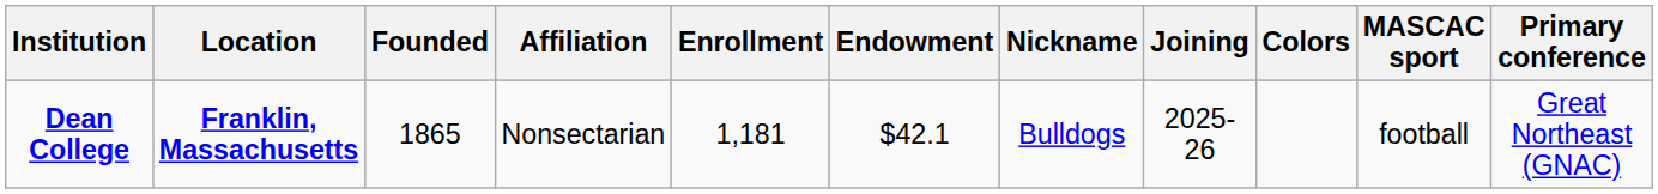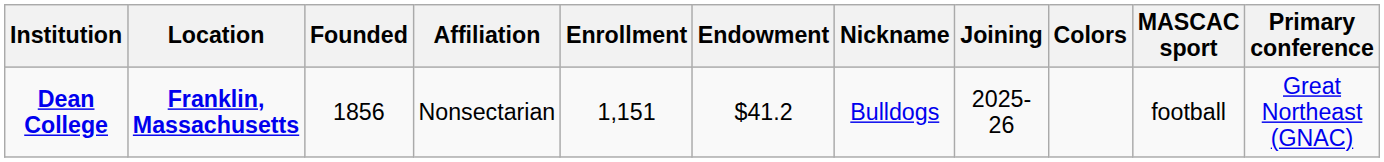 <table class="sortable wikitable" style="text-align:center;">
 <tr>
 <th>Institution</th>
 <th>Location</th>
 <th>Founded</th>
 <th>Affiliation</th>
 <th>Enrollment</th>
 <th>Endowment<br></th>
 <th>Nickname</th>
 <th>Joining</th>
 <th>Colors</th>
 <th>MASCAC<br>sport</th>
 <th>Primary<br>conference</th>
 </tr>
 <tr>
 <td><strong><a href='#'>Dean College</a></strong></td>
 <td><strong><a href='#'>Franklin, Massachusetts</a></strong></td>
-<td>1865</td>
+<td>1856</td>
 <td>Nonsectarian</td>
-<td>1,181</td>
-<td>$42.1</td>
+<td>1,151</td>
+<td>$41.2</td>
 <td><a href='#'>Bulldogs</a></td>
 <td>2025-26</td>
 <td> </td>
 <td>football</td>
 <td><a href='#'>Great Northeast (GNAC)</a></td>
 </tr>
 </table>
